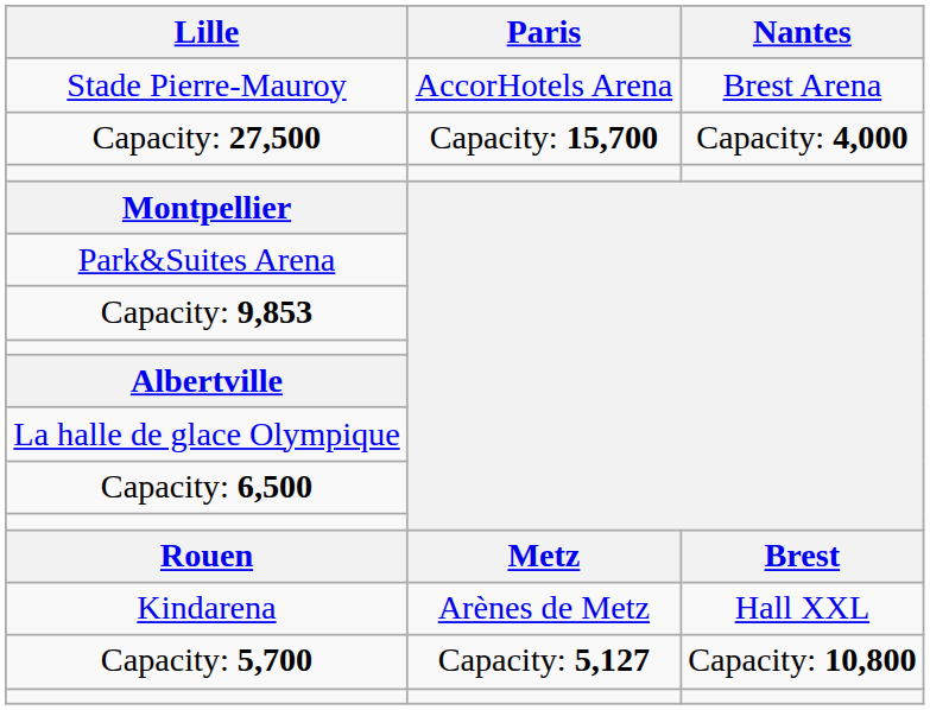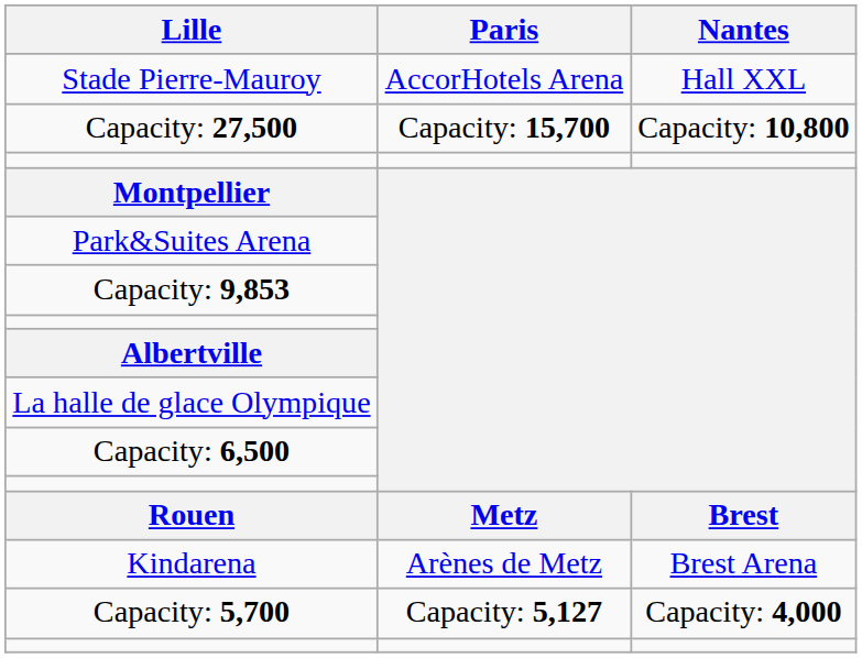 <table class="wikitable" style="text-align:center">
 <tr>
 <th><a href='#'>Lille</a></th>
 <th><a href='#'>Paris</a></th>
 <th><a href='#'>Nantes</a></th>
 </tr>
 <tr>
 <td><a href='#'>Stade Pierre-Mauroy</a></td>
 <td><a href='#'>AccorHotels Arena</a></td>
-<td><a href='#'>Brest Arena</a></td>
+<td><a href='#'>Hall XXL</a></td>
 </tr>
 <tr>
 <td>Capacity: <strong>27,500</strong></td>
 <td>Capacity: <strong>15,700</strong></td>
-<td>Capacity: <strong>4,000</strong></td>
+<td>Capacity: <strong>10,800</strong></td>
 </tr>
 <tr>
 <td></td>
 <td></td>
 <td></td>
 </tr>
 <tr>
 <th><a href='#'>Montpellier</a></th>
 <th rowspan=8 colspan=3></th>
 </tr>
 <tr>
 <td><a href='#'>Park&Suites Arena</a></td>
 </tr>
 <tr>
 <td>Capacity: <strong>9,853</strong></td>
 </tr>
 <tr>
 <td></td>
 </tr>
 <tr>
 <th><a href='#'>Albertville</a></th>
 </tr>
 <tr>
 <td><a href='#'>La halle de glace Olympique</a></td>
 </tr>
 <tr>
 <td>Capacity: <strong>6,500</strong></td>
 </tr>
 <tr>
 <td></td>
 </tr>
 <tr>
 <th><a href='#'>Rouen</a></th>
 <th><a href='#'>Metz</a></th>
 <th><a href='#'>Brest</a></th>
 </tr>
 <tr>
 <td><a href='#'>Kindarena</a></td>
 <td><a href='#'>Arènes de Metz</a></td>
-<td><a href='#'>Hall XXL</a></td>
+<td><a href='#'>Brest Arena</a></td>
 </tr>
 <tr>
 <td>Capacity: <strong>5,700</strong></td>
 <td>Capacity: <strong>5,127</strong></td>
-<td>Capacity: <strong>10,800</strong></td>
+<td>Capacity: <strong>4,000</strong></td>
 </tr>
 <tr>
 <td></td>
 <td></td>
 <td></td>
 </tr>
 </table>
